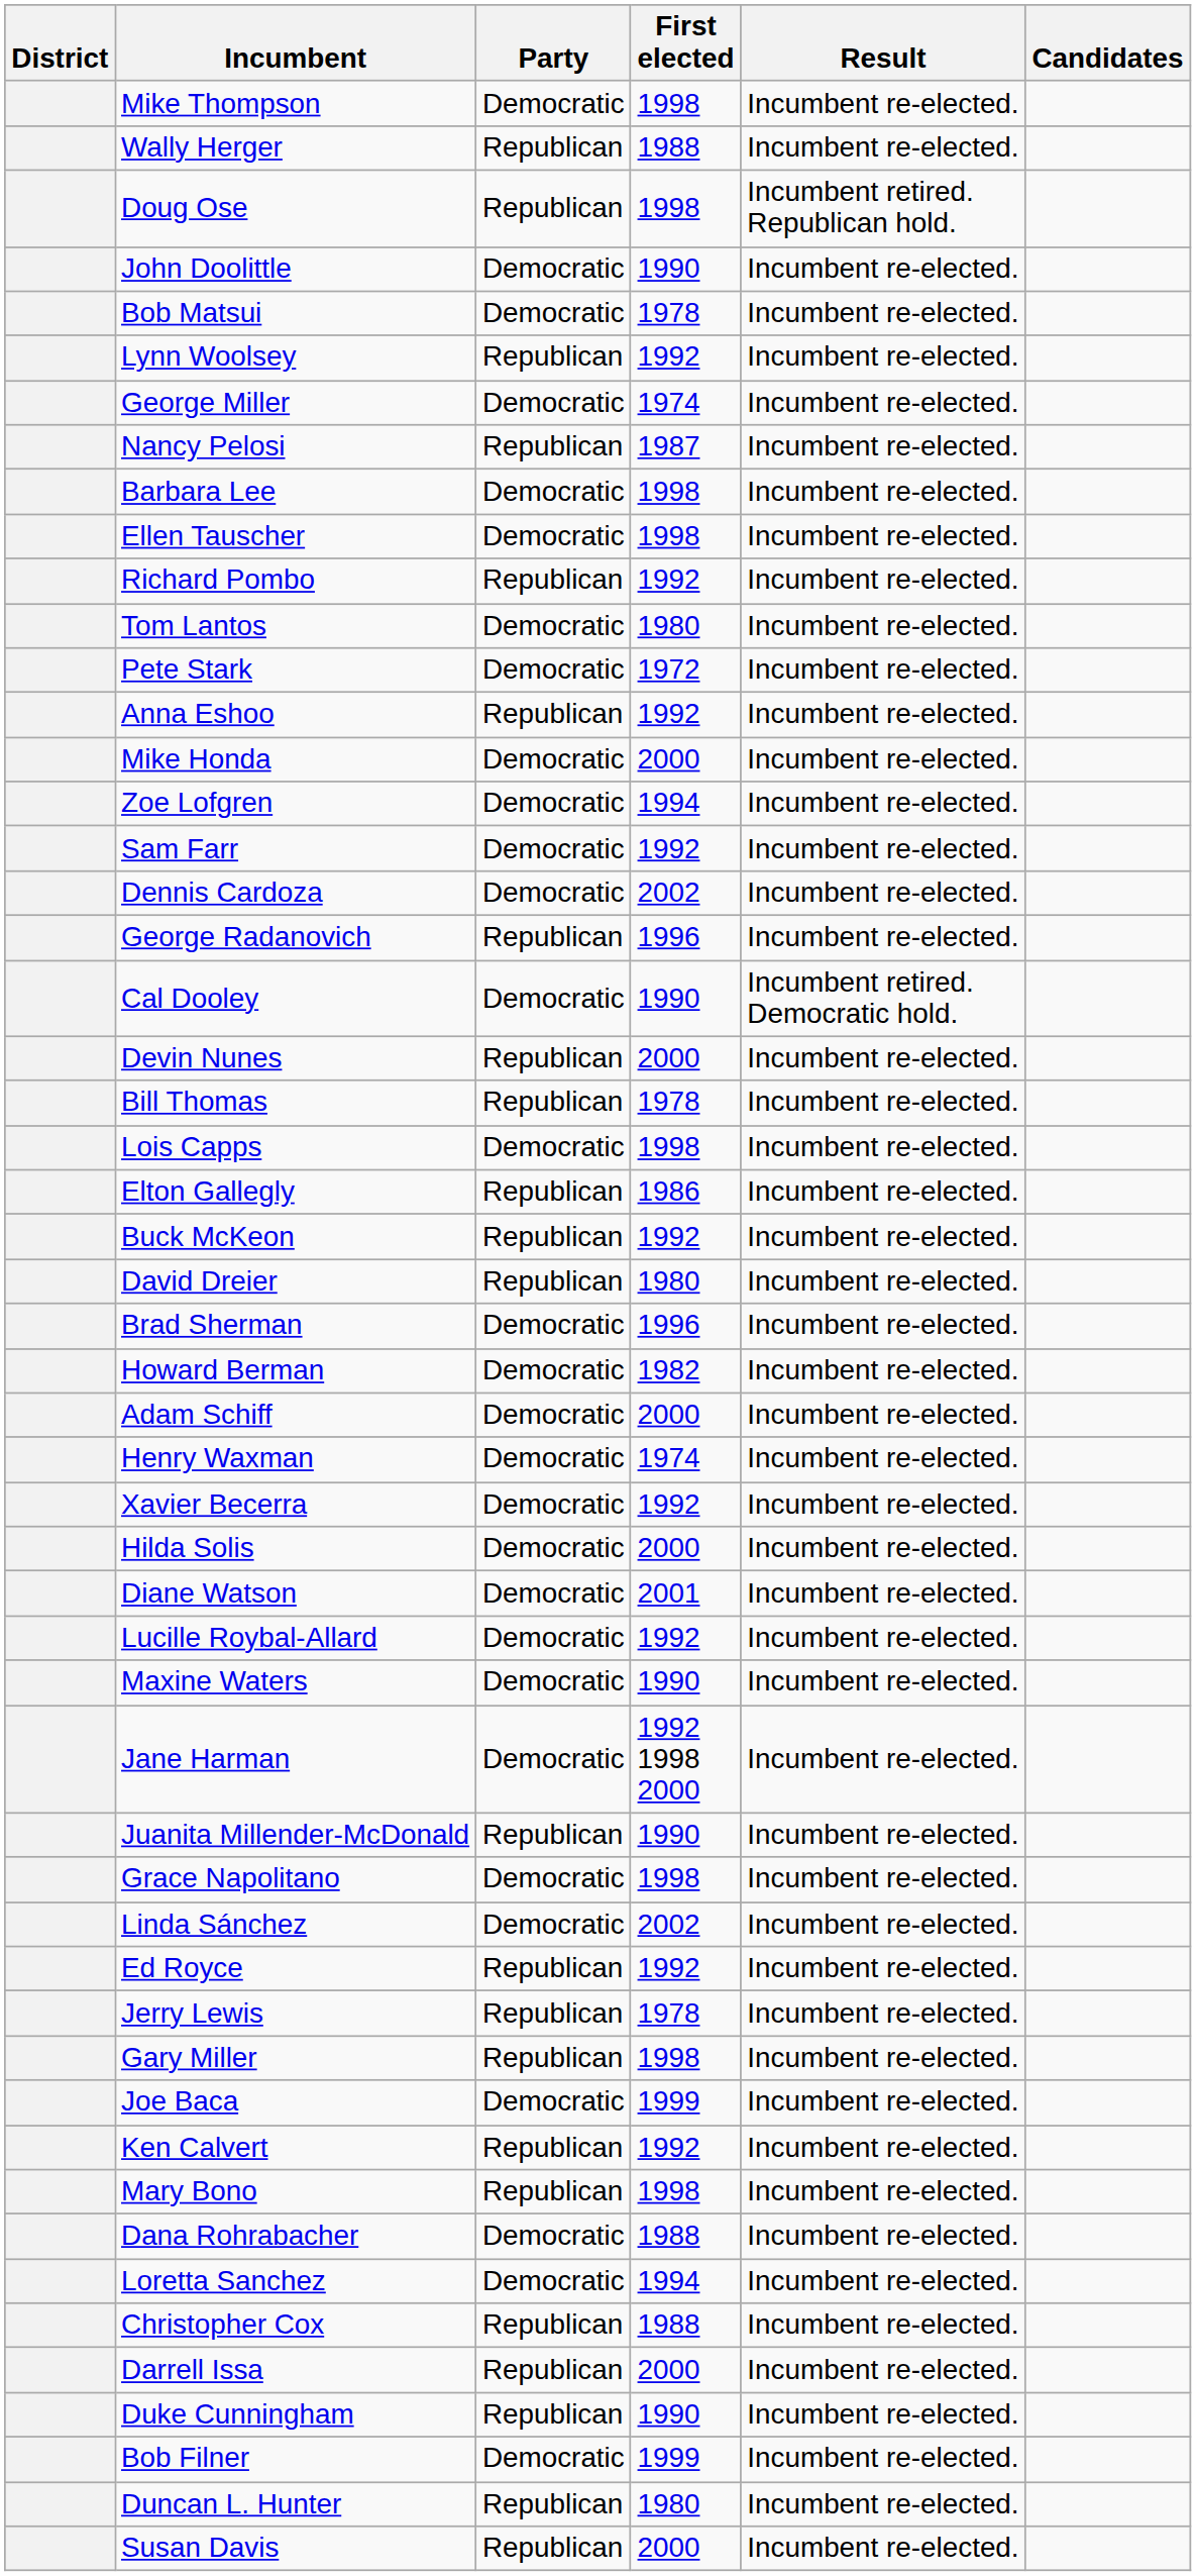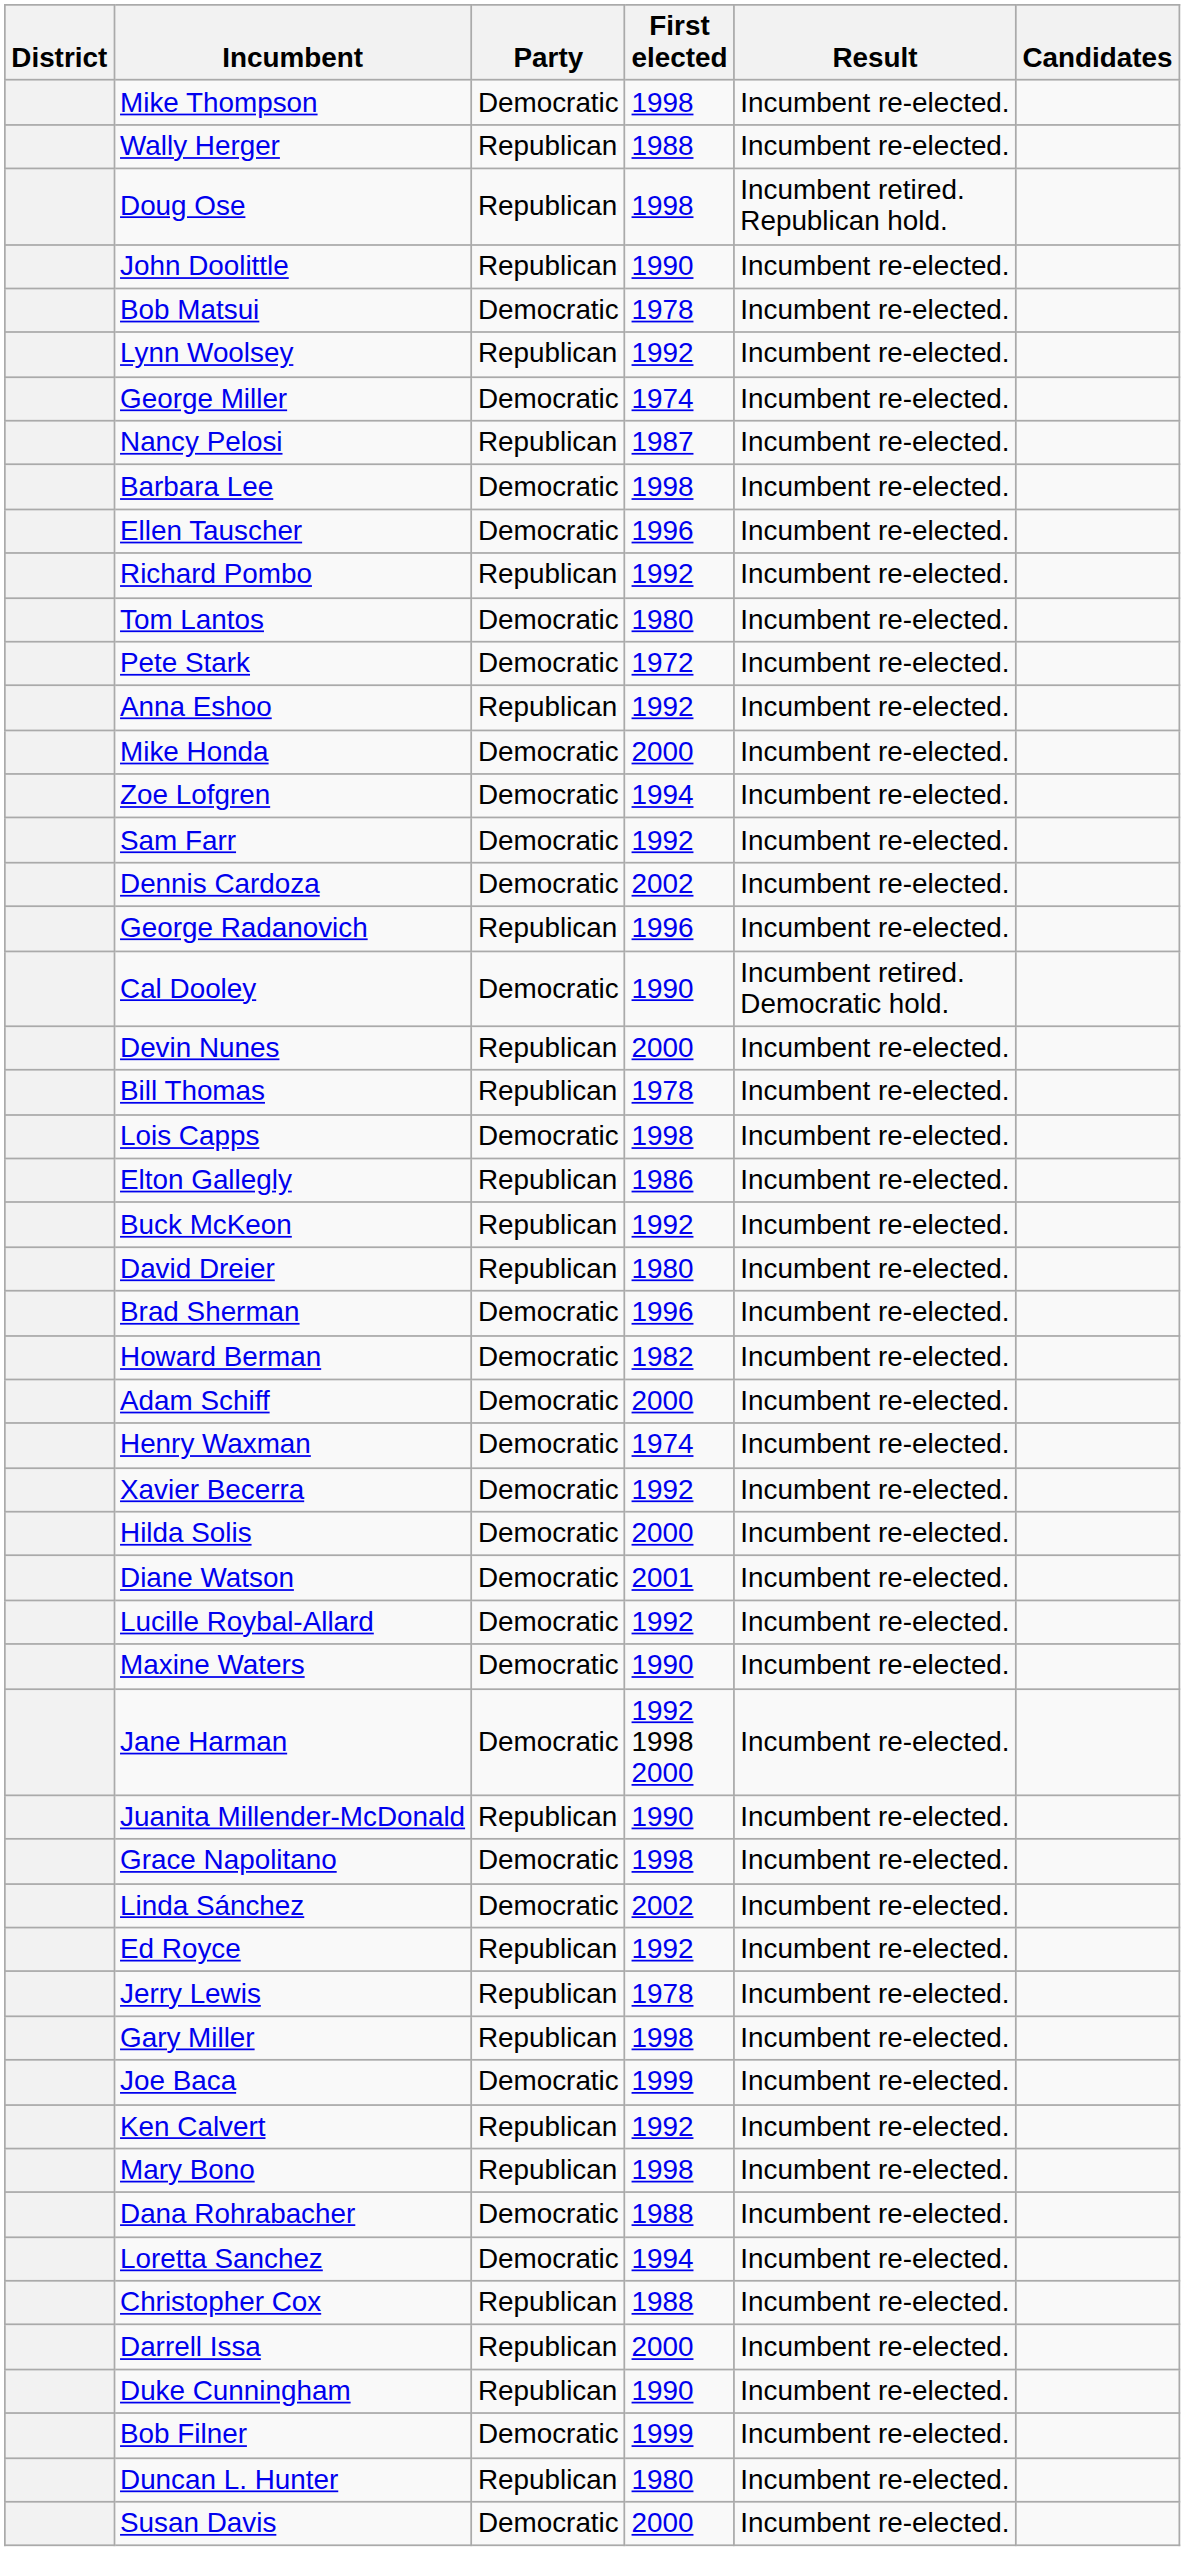 <table class=wikitable>
 <tr valign=bottom>
 <th>District</th>
 <th>Incumbent</th>
 <th>Party</th>
 <th>First<br>elected</th>
 <th>Result</th>
 <th>Candidates</th>
 </tr>
 <tr>
 <th></th>
 <td><a href='#'>Mike Thompson</a></td>
 <td>Democratic</td>
 <td><a href='#'>1998</a></td>
 <td>Incumbent re-elected.</td>
 <td nowrap></td>
 </tr>
 <tr>
 <th></th>
 <td><a href='#'>Wally Herger</a></td>
 <td>Republican</td>
 <td><a href='#'>1988</a></td>
 <td>Incumbent re-elected.</td>
 <td nowrap></td>
 </tr>
 <tr>
 <th></th>
 <td><a href='#'>Doug Ose</a></td>
 <td>Republican</td>
 <td><a href='#'>1998</a></td>
 <td>Incumbent retired.<br>Republican hold.</td>
 <td nowrap></td>
 </tr>
 <tr>
 <th></th>
 <td><a href='#'>John Doolittle</a></td>
-<td>Democratic</td>
+<td>Republican</td>
 <td><a href='#'>1990</a></td>
 <td>Incumbent re-elected.</td>
 <td nowrap></td>
 </tr>
 <tr>
 <th></th>
 <td><a href='#'>Bob Matsui</a></td>
 <td>Democratic</td>
 <td><a href='#'>1978</a></td>
 <td>Incumbent re-elected.</td>
 <td nowrap></td>
 </tr>
 <tr>
 <th></th>
 <td><a href='#'>Lynn Woolsey</a></td>
 <td>Republican</td>
 <td><a href='#'>1992</a></td>
 <td>Incumbent re-elected.</td>
 <td nowrap></td>
 </tr>
 <tr>
 <th></th>
 <td><a href='#'>George Miller</a></td>
 <td>Democratic</td>
 <td><a href='#'>1974</a></td>
 <td>Incumbent re-elected.</td>
 <td nowrap></td>
 </tr>
 <tr>
 <th></th>
 <td><a href='#'>Nancy Pelosi</a></td>
 <td>Republican</td>
 <td><a href='#'>1987 </a></td>
 <td>Incumbent re-elected.</td>
 <td nowrap></td>
 </tr>
 <tr>
 <th></th>
 <td><a href='#'>Barbara Lee</a></td>
 <td>Democratic</td>
 <td><a href='#'>1998</a></td>
 <td>Incumbent re-elected.</td>
 <td nowrap></td>
 </tr>
 <tr>
 <th></th>
 <td><a href='#'>Ellen Tauscher</a></td>
 <td>Democratic</td>
-<td><a href='#'>1998</a></td>
+<td><a href='#'>1996</a></td>
 <td>Incumbent re-elected.</td>
 <td nowrap></td>
 </tr>
 <tr>
 <th></th>
 <td><a href='#'>Richard Pombo</a></td>
 <td>Republican</td>
 <td><a href='#'>1992</a></td>
 <td>Incumbent re-elected.</td>
 <td nowrap></td>
 </tr>
 <tr>
 <th></th>
 <td><a href='#'>Tom Lantos</a></td>
 <td>Democratic</td>
 <td><a href='#'>1980</a></td>
 <td>Incumbent re-elected.</td>
 <td nowrap></td>
 </tr>
 <tr>
 <th></th>
 <td><a href='#'>Pete Stark</a></td>
 <td>Democratic</td>
 <td><a href='#'>1972</a></td>
 <td>Incumbent re-elected.</td>
 <td nowrap></td>
 </tr>
 <tr>
 <th></th>
 <td><a href='#'>Anna Eshoo</a></td>
 <td>Republican</td>
 <td><a href='#'>1992</a></td>
 <td>Incumbent re-elected.</td>
 <td nowrap></td>
 </tr>
 <tr>
 <th></th>
 <td><a href='#'>Mike Honda</a></td>
 <td>Democratic</td>
 <td><a href='#'>2000</a></td>
 <td>Incumbent re-elected.</td>
 <td nowrap></td>
 </tr>
 <tr>
 <th></th>
 <td><a href='#'>Zoe Lofgren</a></td>
 <td>Democratic</td>
 <td><a href='#'>1994</a></td>
 <td>Incumbent re-elected.</td>
 <td nowrap></td>
 </tr>
 <tr>
 <th></th>
 <td><a href='#'>Sam Farr</a></td>
 <td>Democratic</td>
 <td><a href='#'>1992</a></td>
 <td>Incumbent re-elected.</td>
 <td nowrap></td>
 </tr>
 <tr>
 <th></th>
 <td><a href='#'>Dennis Cardoza</a></td>
 <td>Democratic</td>
 <td><a href='#'>2002</a></td>
 <td>Incumbent re-elected.</td>
 <td nowrap></td>
 </tr>
 <tr>
 <th></th>
 <td><a href='#'>George Radanovich</a></td>
 <td>Republican</td>
 <td><a href='#'>1996</a></td>
 <td>Incumbent re-elected.</td>
 <td nowrap></td>
 </tr>
 <tr>
 <th></th>
 <td><a href='#'>Cal Dooley</a></td>
 <td>Democratic</td>
 <td><a href='#'>1990</a></td>
 <td>Incumbent retired.<br>Democratic hold.</td>
 <td nowrap></td>
 </tr>
 <tr>
 <th></th>
 <td><a href='#'>Devin Nunes</a></td>
 <td>Republican</td>
 <td><a href='#'>2000</a></td>
 <td>Incumbent re-elected.</td>
 <td nowrap></td>
 </tr>
 <tr>
 <th></th>
 <td><a href='#'>Bill Thomas</a></td>
 <td>Republican</td>
 <td><a href='#'>1978</a></td>
 <td>Incumbent re-elected.</td>
 <td nowrap></td>
 </tr>
 <tr>
 <th></th>
 <td><a href='#'>Lois Capps</a></td>
 <td>Democratic</td>
 <td><a href='#'>1998</a></td>
 <td>Incumbent re-elected.</td>
 <td nowrap></td>
 </tr>
 <tr>
 <th></th>
 <td><a href='#'>Elton Gallegly</a></td>
 <td>Republican</td>
 <td><a href='#'>1986</a></td>
 <td>Incumbent re-elected.</td>
 <td nowrap></td>
 </tr>
 <tr>
 <th></th>
 <td><a href='#'>Buck McKeon</a></td>
 <td>Republican</td>
 <td><a href='#'>1992</a></td>
 <td>Incumbent re-elected.</td>
 <td nowrap></td>
 </tr>
 <tr>
 <th></th>
 <td><a href='#'>David Dreier</a></td>
 <td>Republican</td>
 <td><a href='#'>1980</a></td>
 <td>Incumbent re-elected.</td>
 <td nowrap></td>
 </tr>
 <tr>
 <th></th>
 <td><a href='#'>Brad Sherman</a></td>
 <td>Democratic</td>
 <td><a href='#'>1996</a></td>
 <td>Incumbent re-elected.</td>
 <td nowrap></td>
 </tr>
 <tr>
 <th></th>
 <td><a href='#'>Howard Berman</a></td>
 <td>Democratic</td>
 <td><a href='#'>1982</a></td>
 <td>Incumbent re-elected.</td>
 <td nowrap></td>
 </tr>
 <tr>
 <th></th>
 <td><a href='#'>Adam Schiff</a></td>
 <td>Democratic</td>
 <td><a href='#'>2000</a></td>
 <td>Incumbent re-elected.</td>
 <td nowrap></td>
 </tr>
 <tr>
 <th></th>
 <td><a href='#'>Henry Waxman</a></td>
 <td>Democratic</td>
 <td><a href='#'>1974</a></td>
 <td>Incumbent re-elected.</td>
 <td nowrap></td>
 </tr>
 <tr>
 <th></th>
 <td><a href='#'>Xavier Becerra</a></td>
 <td>Democratic</td>
 <td><a href='#'>1992</a></td>
 <td>Incumbent re-elected.</td>
 <td nowrap></td>
 </tr>
 <tr>
 <th></th>
 <td><a href='#'>Hilda Solis</a></td>
 <td>Democratic</td>
 <td><a href='#'>2000</a></td>
 <td>Incumbent re-elected.</td>
 <td nowrap></td>
 </tr>
 <tr>
 <th></th>
 <td><a href='#'>Diane Watson</a></td>
 <td>Democratic</td>
 <td><a href='#'>2001 </a></td>
 <td>Incumbent re-elected.</td>
 <td nowrap></td>
 </tr>
 <tr>
 <th></th>
 <td><a href='#'>Lucille Roybal-Allard</a></td>
 <td>Democratic</td>
 <td><a href='#'>1992</a></td>
 <td>Incumbent re-elected.</td>
 <td nowrap></td>
 </tr>
 <tr>
 <th></th>
 <td><a href='#'>Maxine Waters</a></td>
 <td>Democratic</td>
 <td><a href='#'>1990</a></td>
 <td>Incumbent re-elected.</td>
 <td nowrap></td>
 </tr>
 <tr>
 <th></th>
 <td><a href='#'>Jane Harman</a></td>
 <td>Democratic</td>
 <td><a href='#'>1992</a><br>1998 <br><a href='#'>2000</a></td>
 <td>Incumbent re-elected.</td>
 <td nowrap></td>
 </tr>
 <tr>
 <th></th>
 <td><a href='#'>Juanita Millender-McDonald</a></td>
 <td>Republican</td>
 <td><a href='#'>1990</a></td>
 <td>Incumbent re-elected.</td>
 <td nowrap></td>
 </tr>
 <tr>
 <th></th>
 <td><a href='#'>Grace Napolitano</a></td>
 <td>Democratic</td>
 <td><a href='#'>1998</a></td>
 <td>Incumbent re-elected.</td>
 <td nowrap></td>
 </tr>
 <tr>
 <th></th>
 <td><a href='#'>Linda Sánchez</a></td>
 <td>Democratic</td>
 <td><a href='#'>2002</a></td>
 <td>Incumbent re-elected.</td>
 <td nowrap></td>
 </tr>
 <tr>
 <th></th>
 <td><a href='#'>Ed Royce</a></td>
 <td>Republican</td>
 <td><a href='#'>1992</a></td>
 <td>Incumbent re-elected.</td>
 <td nowrap></td>
 </tr>
 <tr>
 <th></th>
 <td><a href='#'>Jerry Lewis</a></td>
 <td>Republican</td>
 <td><a href='#'>1978</a></td>
 <td>Incumbent re-elected.</td>
 <td nowrap></td>
 </tr>
 <tr>
 <th></th>
 <td><a href='#'>Gary Miller</a></td>
 <td>Republican</td>
 <td><a href='#'>1998</a></td>
 <td>Incumbent re-elected.</td>
 <td nowrap></td>
 </tr>
 <tr>
 <th></th>
 <td><a href='#'>Joe Baca</a></td>
 <td>Democratic</td>
 <td><a href='#'>1999 </a></td>
 <td>Incumbent re-elected.</td>
 <td nowrap></td>
 </tr>
 <tr>
 <th></th>
 <td><a href='#'>Ken Calvert</a></td>
 <td>Republican</td>
 <td><a href='#'>1992</a></td>
 <td>Incumbent re-elected.</td>
 <td nowrap></td>
 </tr>
 <tr>
 <th></th>
 <td><a href='#'>Mary Bono</a></td>
 <td>Republican</td>
 <td><a href='#'>1998</a></td>
 <td>Incumbent re-elected.</td>
 <td nowrap></td>
 </tr>
 <tr>
 <th></th>
 <td><a href='#'>Dana Rohrabacher</a></td>
 <td>Democratic</td>
 <td><a href='#'>1988</a></td>
 <td>Incumbent re-elected.</td>
 <td nowrap></td>
 </tr>
 <tr>
 <th></th>
 <td><a href='#'>Loretta Sanchez</a></td>
 <td>Democratic</td>
 <td><a href='#'>1994</a></td>
 <td>Incumbent re-elected.</td>
 <td nowrap></td>
 </tr>
 <tr>
 <th></th>
 <td><a href='#'>Christopher Cox</a></td>
 <td>Republican</td>
 <td><a href='#'>1988</a></td>
 <td>Incumbent re-elected.</td>
 <td nowrap></td>
 </tr>
 <tr>
 <th></th>
 <td><a href='#'>Darrell Issa</a></td>
 <td>Republican</td>
 <td><a href='#'>2000</a></td>
 <td>Incumbent re-elected.</td>
 <td nowrap></td>
 </tr>
 <tr>
 <th></th>
 <td><a href='#'>Duke Cunningham</a></td>
 <td>Republican</td>
 <td><a href='#'>1990</a></td>
 <td>Incumbent re-elected.</td>
 <td nowrap></td>
 </tr>
 <tr>
 <th></th>
 <td><a href='#'>Bob Filner</a></td>
 <td>Democratic</td>
 <td><a href='#'>1999</a></td>
 <td>Incumbent re-elected.</td>
 <td nowrap></td>
 </tr>
 <tr>
 <th></th>
 <td><a href='#'>Duncan L. Hunter</a></td>
 <td>Republican</td>
 <td><a href='#'>1980</a></td>
 <td>Incumbent re-elected.</td>
 <td nowrap></td>
 </tr>
 <tr>
 <th></th>
 <td><a href='#'>Susan Davis</a></td>
-<td>Republican</td>
+<td>Democratic</td>
 <td><a href='#'>2000</a></td>
 <td>Incumbent re-elected.</td>
 <td nowrap></td>
 </tr>
 </table>
